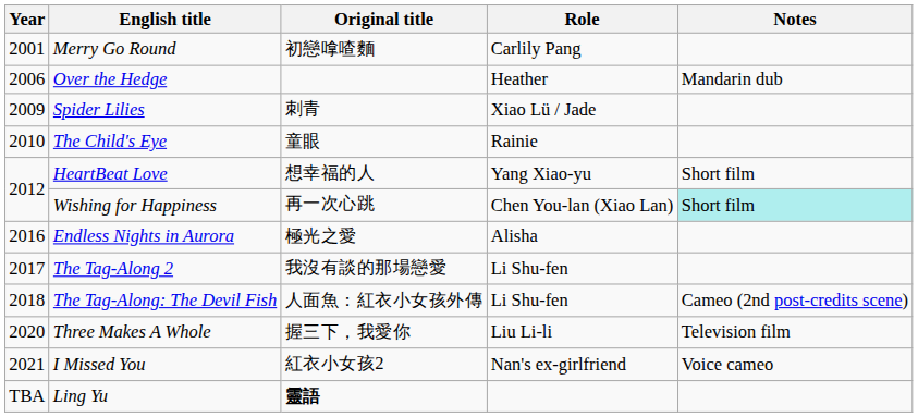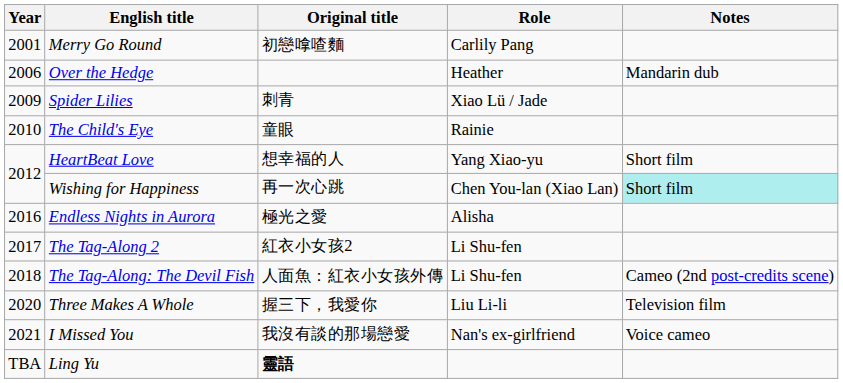 <table class="wikitable sortable">
 <tr>
 <th>Year</th>
 <th>English title</th>
 <th>Original title</th>
 <th>Role</th>
 <th !  class="unsortable">Notes</th>
 </tr>
 <tr>
 <td>2001</td>
 <td><em>Merry Go Round</em></td>
 <td>初戀嗱喳麵</td>
 <td>Carlily Pang</td>
 <td></td>
 </tr>
 <tr>
 <td>2006</td>
 <td><em><a href='#'>Over the Hedge</a></em></td>
 <td></td>
 <td>Heather</td>
 <td>Mandarin dub</td>
 </tr>
 <tr>
 <td>2009</td>
 <td><em><a href='#'>Spider Lilies</a></em></td>
 <td>刺青</td>
 <td>Xiao Lü / Jade</td>
 <td></td>
 </tr>
 <tr>
 <td>2010</td>
 <td><em><a href='#'>The Child's Eye</a></em></td>
 <td>童眼</td>
 <td>Rainie</td>
 <td></td>
 </tr>
 <tr>
 <td rowspan=2>2012</td>
 <td><em><a href='#'>HeartBeat Love</a></em></td>
 <td>想幸福的人</td>
 <td>Yang Xiao-yu</td>
 <td>Short film</td>
 </tr>
 <tr>
 <td><em>Wishing for Happiness</em></td>
 <td>再一次心跳</td>
 <td>Chen You-lan (Xiao Lan)</td>
 <td style="background: paleturquoise;">Short film</td>
 </tr>
 <tr>
 <td>2016</td>
 <td><em><a href='#'>Endless Nights in Aurora</a></em></td>
 <td>極光之愛</td>
 <td>Alisha</td>
 <td></td>
 </tr>
 <tr>
 <td>2017</td>
 <td><em><a href='#'>The Tag-Along 2</a></em></td>
-<td>我沒有談的那場戀愛</td>
+<td>紅衣小女孩2</td>
 <td>Li Shu-fen</td>
 <td></td>
 </tr>
 <tr>
 <td>2018</td>
 <td><em><a href='#'>The Tag-Along: The Devil Fish</a></em></td>
 <td>人面魚：紅衣小女孩外傳</td>
 <td>Li Shu-fen</td>
 <td>Cameo (2nd <a href='#'>post-credits scene</a>)</td>
 </tr>
 <tr>
 <td>2020</td>
 <td><em>Three Makes A Whole</em></td>
 <td>握三下，我愛你</td>
 <td>Liu Li-li</td>
 <td>Television film</td>
 </tr>
 <tr>
 <td>2021</td>
 <td><em>I Missed You</em></td>
-<td>紅衣小女孩2</td>
+<td>我沒有談的那場戀愛</td>
 <td>Nan's ex-girlfriend</td>
 <td>Voice cameo</td>
 </tr>
 <tr>
 <td>TBA</td>
 <td><em>Ling Yu</em></td>
 <td><strong>靈語</strong></td>
 <td></td>
 <td></td>
 </tr>
 </table>
